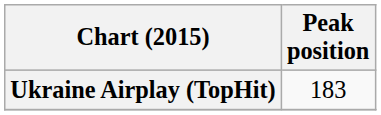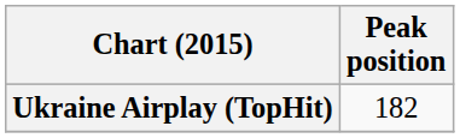 <table class="wikitable plainrowheaders" style="text-align:center">
 <tr>
 <th scope="col">Chart (2015)</th>
 <th scope="col">Peak<br>position</th>
 </tr>
 <tr>
 <th scope="row">Ukraine Airplay (TopHit)</th>
-<td>183</td>
+<td>182</td>
 </tr>
 <tr>
 </tr>
 </table>
